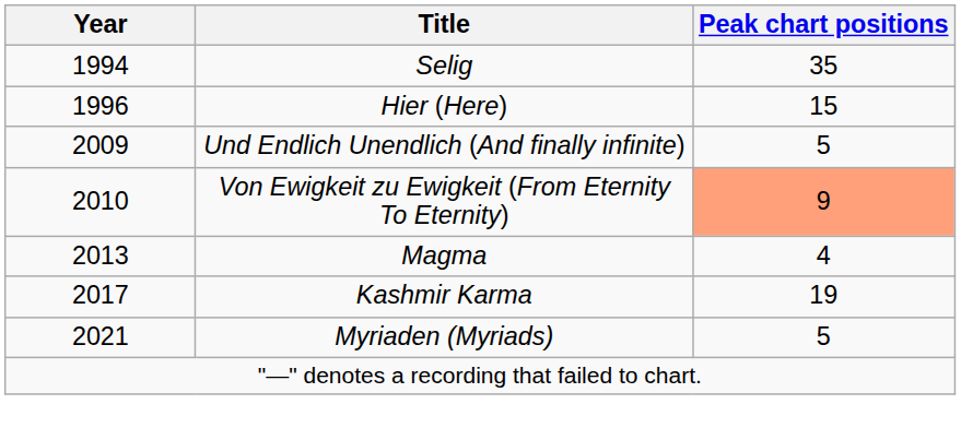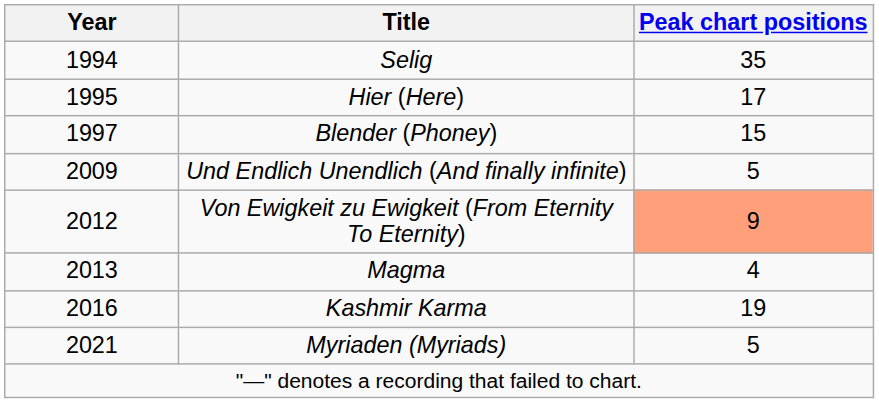 <table class="wikitable plainrowheaders" style="text-align:center;">
 <tr>
 <th scope="col" style="width:7em;">Year</th>
 <th scope="col" style="width:19em;">Title</th>
 <th scope="col"><a href='#'>Peak chart positions</a><br></th>
 </tr>
 <tr>
 <td>1994</td>
 <td><em>Selig</em></td>
 <td>35</td>
 </tr>
 <tr>
-<td>1996</td>
+<td>1995</td>
 <td><em>Hier</em> (<em>Here</em>)</td>
+<td>17</td>
+</tr>
+<tr>
+<td>1997</td>
+<td><em>Blender</em> (<em>Phoney</em>)</td>
 <td>15</td>
 </tr>
 <tr>
 <td>2009</td>
 <td><em>Und Endlich Unendlich</em> (<em>And finally infinite</em>)</td>
 <td>5</td>
 </tr>
 <tr>
-<td>2010</td>
+<td>2012</td>
 <td><em>Von Ewigkeit zu Ewigkeit</em> (<em>From Eternity To Eternity</em>)</td>
 <td style="background: lightsalmon;">9</td>
 </tr>
 <tr>
 <td>2013</td>
 <td><em>Magma</em></td>
 <td>4</td>
 </tr>
 <tr>
-<td>2017</td>
+<td>2016</td>
 <td><em>Kashmir Karma</em></td>
 <td>19</td>
 </tr>
 <tr>
 <td>2021</td>
 <td><em>Myriaden (Myriads)</em></td>
 <td>5</td>
 </tr>
 <tr>
 <td colspan=3 style="font-size:90%">"—" denotes a recording that failed to chart.</td>
 </tr>
 </table>
